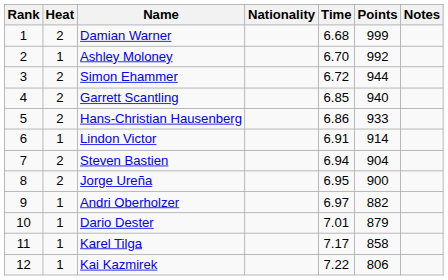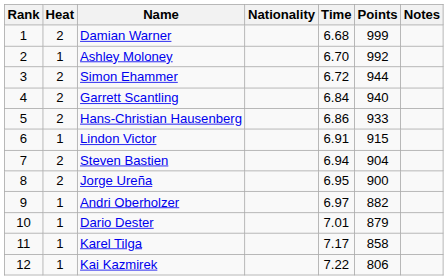 <table class="wikitable sortable" style="text-align:center">
 <tr>
 <th>Rank</th>
 <th>Heat</th>
 <th>Name</th>
 <th>Nationality</th>
 <th>Time</th>
 <th>Points</th>
 <th>Notes</th>
 </tr>
 <tr>
 <td>1</td>
 <td>2</td>
 <td align="left"><a href='#'>Damian Warner</a></td>
 <td align=left></td>
 <td>6.68</td>
 <td>999</td>
 <td></td>
 </tr>
 <tr>
 <td>2</td>
 <td>1</td>
 <td align="left"><a href='#'>Ashley Moloney</a></td>
 <td align=left></td>
 <td>6.70</td>
 <td>992</td>
 <td></td>
 </tr>
 <tr>
 <td>3</td>
 <td>2</td>
 <td align="left"><a href='#'>Simon Ehammer</a></td>
 <td align=left></td>
 <td>6.72</td>
 <td>944</td>
 <td></td>
 </tr>
 <tr>
 <td>4</td>
 <td>2</td>
 <td align="left"><a href='#'>Garrett Scantling</a></td>
 <td align=left></td>
-<td>6.85</td>
+<td>6.84</td>
 <td>940</td>
 <td></td>
 </tr>
 <tr>
 <td>5</td>
 <td>2</td>
 <td align="left"><a href='#'>Hans-Christian Hausenberg</a></td>
 <td align=left></td>
 <td>6.86</td>
 <td>933</td>
 <td></td>
 </tr>
 <tr>
 <td>6</td>
 <td>1</td>
 <td align="left"><a href='#'>Lindon Victor</a></td>
 <td align=left></td>
 <td>6.91</td>
-<td>914</td>
+<td>915</td>
 <td></td>
 </tr>
 <tr>
 <td>7</td>
 <td>2</td>
 <td align="left"><a href='#'>Steven Bastien</a></td>
 <td align=left></td>
 <td>6.94</td>
 <td>904</td>
 <td></td>
 </tr>
 <tr>
 <td>8</td>
 <td>2</td>
 <td align="left"><a href='#'>Jorge Ureña</a></td>
 <td align=left></td>
 <td>6.95</td>
 <td>900</td>
 <td></td>
 </tr>
 <tr>
 <td>9</td>
 <td>1</td>
 <td align="left"><a href='#'>Andri Oberholzer</a></td>
 <td align=left></td>
 <td>6.97</td>
 <td>882</td>
 <td></td>
 </tr>
 <tr>
 <td>10</td>
 <td>1</td>
 <td align="left"><a href='#'>Dario Dester</a></td>
 <td align=left></td>
 <td>7.01</td>
 <td>879</td>
 <td></td>
 </tr>
 <tr>
 <td>11</td>
 <td>1</td>
 <td align="left"><a href='#'>Karel Tilga</a></td>
 <td align=left></td>
 <td>7.17</td>
 <td>858</td>
 <td></td>
 </tr>
 <tr>
 <td>12</td>
 <td>1</td>
 <td align="left"><a href='#'>Kai Kazmirek</a></td>
 <td align=left></td>
 <td>7.22</td>
 <td>806</td>
 <td></td>
 </tr>
 </table>
